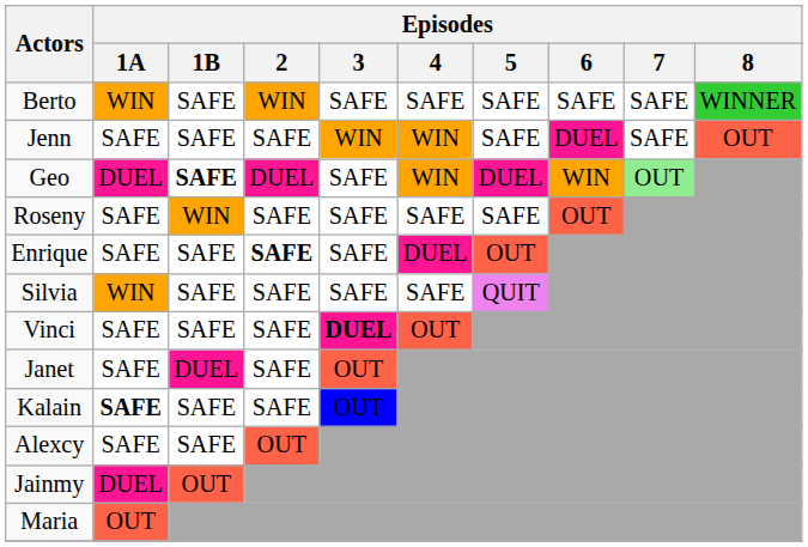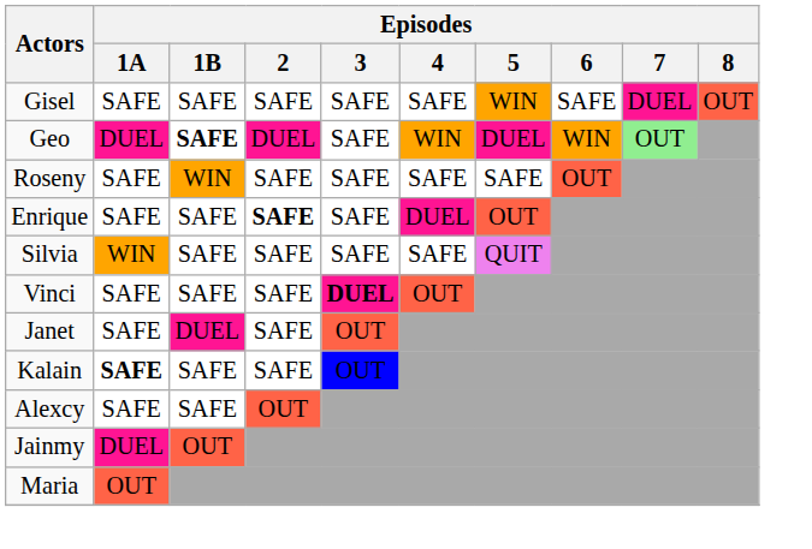 <table class="wikitable" style="text-align:center">
 <tr>
 <th rowspan=2>Actors</th>
 <th colspan=9>Episodes</th>
 </tr>
 <tr>
 <th>1A</th>
 <th>1B</th>
 <th>2</th>
 <th>3</th>
 <th>4</th>
 <th>5</th>
 <th>6</th>
 <th>7</th>
 <th>8</th>
 </tr>
 <tr>
-<td>Berto</td>
-<td bgcolor="orange">WIN</td>
-<td bgcolor="white">SAFE</td>
-<td bgcolor="orange">WIN</td>
+<td>Gisel</td>
 <td bgcolor="white">SAFE</td>
 <td bgcolor="white">SAFE</td>
 <td bgcolor="white">SAFE</td>
 <td bgcolor="white">SAFE</td>
 <td bgcolor="white">SAFE</td>
-<td bgcolor="limegreen">WINNER</td>
-</tr>
-<tr>
-<td>Jenn</td>
-<td bgcolor="white">SAFE</td>
-<td bgcolor="white">SAFE</td>
-<td bgcolor="white">SAFE</td>
-<td bgcolor="orange">WIN</td>
 <td bgcolor="orange">WIN</td>
 <td bgcolor="white">SAFE</td>
 <td bgcolor="deeppink">DUEL</td>
-<td bgcolor="white">SAFE</td>
 <td bgcolor="tomato">OUT</td>
 </tr>
 <tr>
 <td>Geo</td>
 <td bgcolor="deeppink">DUEL</td>
 <td bgcolor="white"><strong>SAFE</strong></td>
 <td bgcolor="deeppink">DUEL</td>
 <td bgcolor="white">SAFE</td>
 <td bgcolor="orange">WIN</td>
 <td bgcolor="deeppink">DUEL</td>
 <td bgcolor="orange">WIN</td>
 <td bgcolor="lightgreen">OUT</td>
 <td bgcolor="darkgrey"></td>
 </tr>
 <tr>
 <td>Roseny</td>
 <td bgcolor="white">SAFE</td>
 <td bgcolor="orange">WIN</td>
 <td bgcolor="white">SAFE</td>
 <td bgcolor="white">SAFE</td>
 <td bgcolor="white">SAFE</td>
 <td bgcolor="white">SAFE</td>
 <td bgcolor="tomato">OUT</td>
 <td bgcolor="darkgrey" colspan=2></td>
 </tr>
 <tr>
 <td>Enrique</td>
 <td bgcolor="white">SAFE</td>
 <td bgcolor="white">SAFE</td>
 <td bgcolor="white"><strong>SAFE</strong></td>
 <td bgcolor="white">SAFE</td>
 <td bgcolor="deeppink">DUEL</td>
 <td bgcolor="tomato">OUT</td>
 <td bgcolor="darkgrey" colspan=3></td>
 </tr>
 <tr>
 <td>Silvia</td>
 <td bgcolor="orange">WIN</td>
 <td bgcolor="white">SAFE</td>
 <td bgcolor="white">SAFE</td>
 <td bgcolor="white">SAFE</td>
 <td bgcolor="white">SAFE</td>
 <td bgcolor="violet">QUIT</td>
 <td bgcolor="darkgrey" colspan=3></td>
 </tr>
 <tr>
 <td>Vinci</td>
 <td bgcolor="white">SAFE</td>
 <td bgcolor="white">SAFE</td>
 <td bgcolor="white">SAFE</td>
 <td bgcolor="deeppink"><strong>DUEL</strong></td>
 <td bgcolor="tomato">OUT</td>
 <td bgcolor="darkgrey" colspan=4></td>
 </tr>
 <tr>
 <td>Janet</td>
 <td bgcolor="white">SAFE</td>
 <td bgcolor="deeppink">DUEL</td>
 <td bgcolor="white">SAFE</td>
 <td bgcolor="tomato">OUT</td>
 <td bgcolor="darkgrey" colspan=5></td>
 </tr>
 <tr>
 <td>Kalain</td>
 <td bgcolor="white"><strong>SAFE</strong></td>
 <td bgcolor="white">SAFE</td>
 <td bgcolor="white">SAFE</td>
 <td bgcolor="blue"><span>OUT</span></td>
 <td bgcolor="darkgrey" colspan=5></td>
 </tr>
 <tr>
 <td>Alexcy</td>
 <td bgcolor="white">SAFE</td>
 <td bgcolor="white">SAFE</td>
 <td bgcolor="tomato">OUT</td>
 <td bgcolor="darkgrey" colspan=6></td>
 </tr>
 <tr>
 <td>Jainmy</td>
 <td bgcolor="deeppink">DUEL</td>
 <td bgcolor="tomato">OUT</td>
 <td bgcolor="darkgrey" colspan=7></td>
 </tr>
 <tr>
 <td>Maria</td>
 <td bgcolor="tomato">OUT</td>
 <td bgcolor="darkgrey" colspan=8></td>
 </tr>
 <tr>
 </tr>
 </table>
